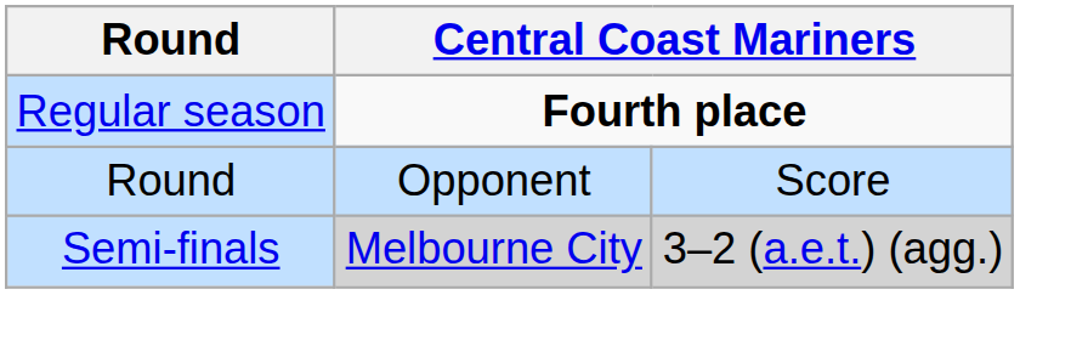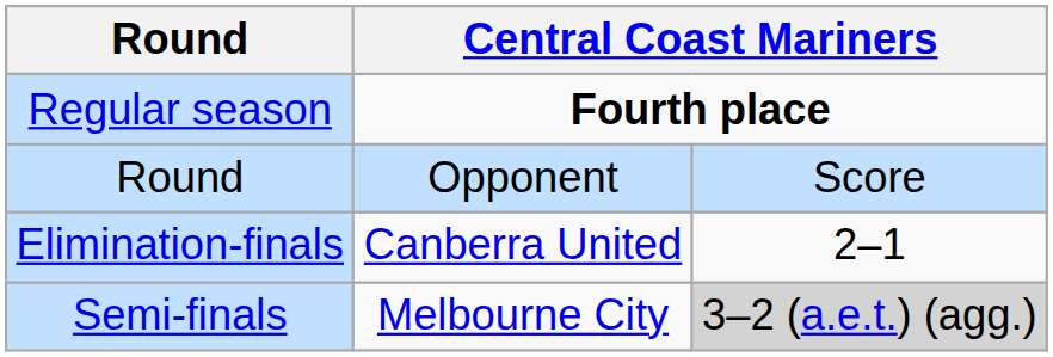 <table class="wikitable" style="text-align:center">
 <tr>
 <th>Round</th>
 <th colspan="2"><a href='#'>Central Coast Mariners</a></th>
 </tr>
 <tr>
 <td style="background:#c1e0ff"><a href='#'>Regular season</a></td>
 <td colspan="2" valign="top"><strong>Fourth place</strong></td>
 </tr>
 <tr style="background:#c1e0ff">
 <td>Round</td>
 <td>Opponent</td>
 <td>Score</td>
 </tr>
 <tr>
+<td style="background:#c1e0ff"><a href='#'>Elimination-finals</a></td>
+<td><a href='#'>Canberra United</a></td>
+<td>2–1</td>
+</tr>
+<tr>
 <td style="background:#c1e0ff"><a href='#'>Semi-finals</a></td>
-<td style="background: lightgrey;"><a href='#'>Melbourne City</a></td>
+<td><a href='#'>Melbourne City</a></td>
 <td style="background: lightgrey;">3–2 (<a href='#'>a.e.t.</a>) (agg.)</td>
 </tr>
 </table>
